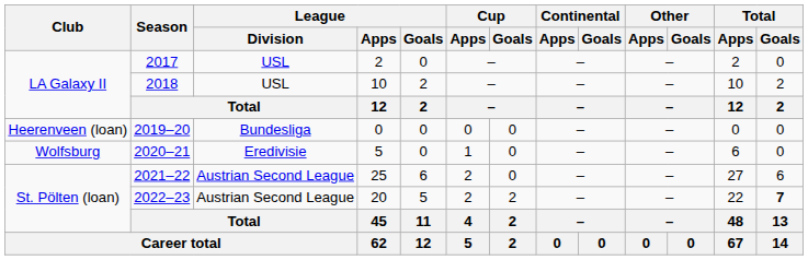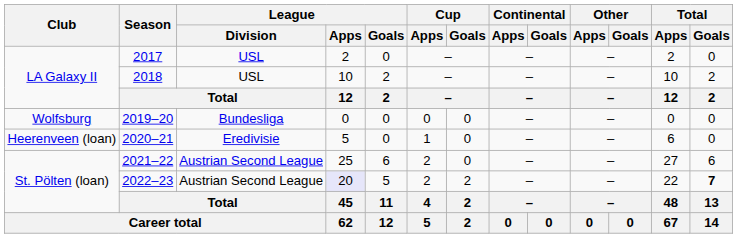 <table class="wikitable" style="text-align:center">
 <tr>
 <th rowspan="2">Club</th>
 <th rowspan="2">Season</th>
 <th colspan="3">League</th>
 <th colspan="2">Cup</th>
 <th colspan="2">Continental</th>
 <th colspan="2">Other</th>
 <th colspan="2">Total</th>
 </tr>
 <tr>
 <th>Division</th>
 <th>Apps</th>
 <th>Goals</th>
 <th>Apps</th>
 <th>Goals</th>
 <th>Apps</th>
 <th>Goals</th>
 <th>Apps</th>
 <th>Goals</th>
 <th>Apps</th>
 <th>Goals</th>
 </tr>
 <tr>
 <td rowspan="3"><a href='#'>LA Galaxy II</a></td>
 <td><a href='#'>2017</a></td>
 <td><a href='#'>USL</a></td>
 <td>2</td>
 <td>0</td>
 <td colspan="2">–</td>
 <td colspan="2">–</td>
 <td colspan="2">–</td>
 <td>2</td>
 <td>0</td>
 </tr>
 <tr>
 <td><a href='#'>2018</a></td>
 <td>USL</td>
 <td>10</td>
 <td>2</td>
 <td colspan="2">–</td>
 <td colspan="2">–</td>
 <td colspan="2">–</td>
 <td>10</td>
 <td>2</td>
 </tr>
 <tr>
 <th colspan="2">Total</th>
 <th>12</th>
 <th>2</th>
 <th colspan="2">–</th>
 <th colspan="2">–</th>
 <th colspan="2">–</th>
 <th>12</th>
 <th>2</th>
 </tr>
 <tr>
-<td><a href='#'>Heerenveen</a> (loan)</td>
+<td><a href='#'>Wolfsburg</a></td>
 <td><a href='#'>2019–20</a></td>
 <td><a href='#'>Bundesliga</a></td>
 <td>0</td>
 <td>0</td>
 <td>0</td>
 <td>0</td>
 <td colspan="2">–</td>
 <td colspan="2">–</td>
 <td>0</td>
 <td>0</td>
 </tr>
 <tr>
-<td><a href='#'>Wolfsburg</a></td>
+<td><a href='#'>Heerenveen</a> (loan)</td>
 <td><a href='#'>2020–21</a></td>
 <td><a href='#'>Eredivisie</a></td>
 <td>5</td>
 <td>0</td>
 <td>1</td>
 <td>0</td>
 <td colspan="2">–</td>
 <td colspan="2">–</td>
 <td>6</td>
 <td>0</td>
 </tr>
 <tr>
 <td rowspan="3"><a href='#'>St. Pölten</a> (loan)</td>
 <td><a href='#'>2021–22</a></td>
 <td><a href='#'>Austrian Second League</a></td>
 <td>25</td>
 <td>6</td>
 <td>2</td>
 <td>0</td>
 <td colspan="2">–</td>
 <td colspan="2">–</td>
 <td>27</td>
 <td>6</td>
 </tr>
 <tr>
 <td><a href='#'>2022–23</a></td>
 <td>Austrian Second League</td>
-<td>20</td>
+<td style="background: lavender;">20</td>
 <td>5</td>
 <td>2</td>
 <td>2</td>
 <td colspan="2">–</td>
 <td colspan="2">–</td>
 <td>22</td>
 <td><strong>7</strong></td>
 </tr>
 <tr>
 <th colspan="2">Total</th>
 <th>45</th>
 <th>11</th>
 <th>4</th>
 <th>2</th>
 <th colspan="2">–</th>
 <th colspan="2">–</th>
 <th>48</th>
 <th>13</th>
 </tr>
 <tr>
 <th colspan="3">Career total</th>
 <th>62</th>
 <th>12</th>
 <th>5</th>
 <th>2</th>
 <th>0</th>
 <th>0</th>
 <th>0</th>
 <th>0</th>
 <th>67</th>
 <th>14</th>
 </tr>
 </table>
